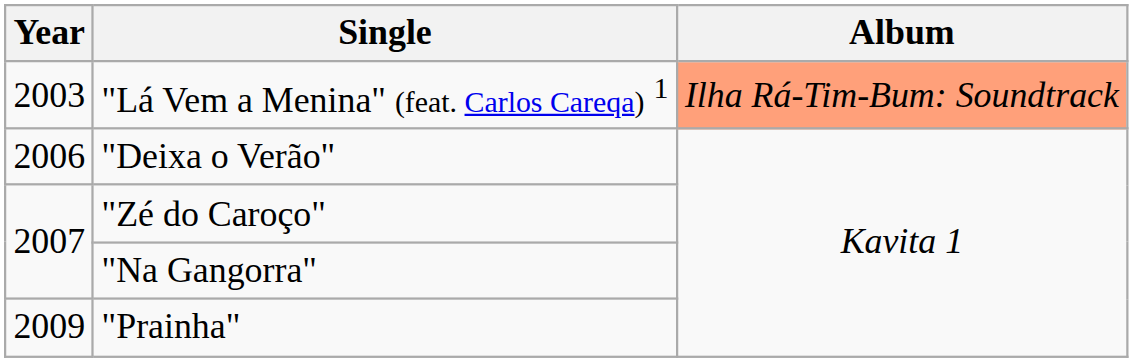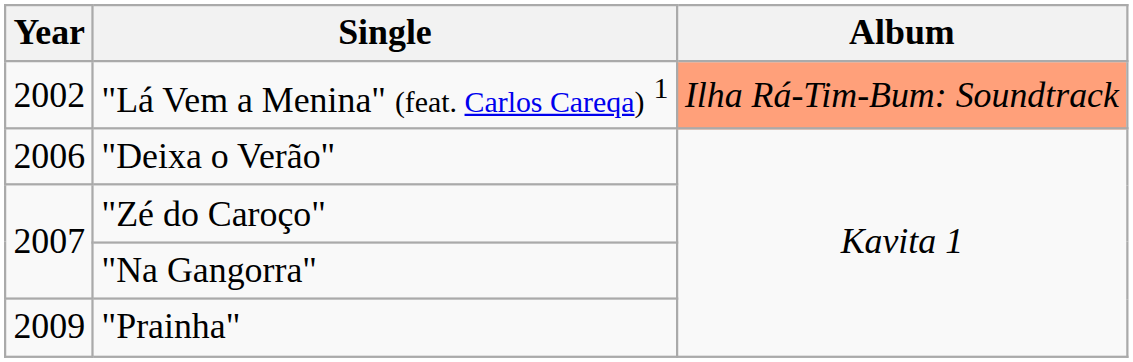 <table class="wikitable">
 <tr>
 <th align="center">Year</th>
 <th align="center">Single</th>
 <th align="center">Album</th>
 </tr>
 <tr>
-<td align="left" valign="center" rowspan=1>2003</td>
+<td align="left" valign="center" rowspan=1>2002</td>
 <td align="left" valign="center">"Lá Vem a Menina" <small>(feat. <a href='#'>Carlos Careqa</a>)</small> <sup>1</sup></td>
 <td align="center" rowspan="1" style="background: lightsalmon;"><em>Ilha Rá-Tim-Bum: Soundtrack</em></td>
 </tr>
 <tr>
 <td align="left" valign="center" rowspan=1>2006</td>
 <td align="left" valign="center">"Deixa o Verão"</td>
 <td align="center" rowspan="4"><em>Kavita 1</em></td>
 </tr>
 <tr>
 <td align="left" valign="center" rowspan=2>2007</td>
 <td align="left" valign="center">"Zé do Caroço"</td>
 </tr>
 <tr>
 <td align="left" valign="center">"Na Gangorra"</td>
 </tr>
 <tr>
 <td align="left" valign="center" rowspan=1>2009</td>
 <td align="left" valign="center">"Prainha"</td>
 </tr>
 </table>
